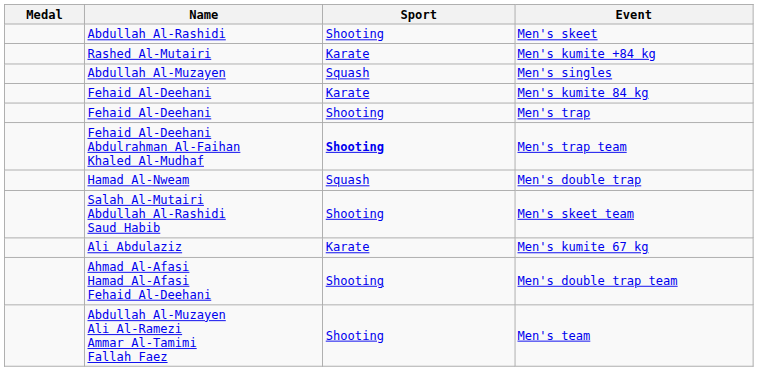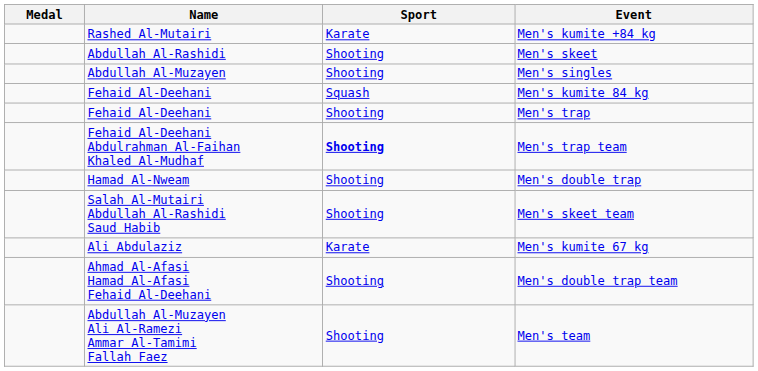 <table class="wikitable sortable" style="font-size:100%">
 <tr>
 <th width="80">Medal</th>
 <th width="250">Name</th>
 <th width="200">Sport</th>
 <th width="250">Event</th>
 </tr>
 <tr>
 <td></td>
+<td><a href='#'>Rashed Al-Mutairi</a></td>
+<td><a href='#'>Karate</a></td>
+<td><a href='#'>Men's kumite +84 kg</a></td>
+</tr>
+<tr>
+<td></td>
 <td><a href='#'>Abdullah Al-Rashidi</a></td>
 <td><a href='#'>Shooting</a></td>
 <td><a href='#'>Men's skeet</a></td>
 </tr>
 <tr>
 <td></td>
-<td><a href='#'>Rashed Al-Mutairi</a></td>
-<td><a href='#'>Karate</a></td>
-<td><a href='#'>Men's kumite +84 kg</a></td>
-</tr>
-<tr>
-<td></td>
 <td><a href='#'>Abdullah Al-Muzayen</a></td>
-<td><a href='#'>Squash</a></td>
+<td><a href='#'>Shooting</a></td>
 <td><a href='#'>Men's singles</a></td>
 </tr>
 <tr>
 <td></td>
 <td><a href='#'>Fehaid Al-Deehani</a></td>
-<td><a href='#'>Karate</a></td>
+<td><a href='#'>Squash</a></td>
 <td><a href='#'>Men's kumite 84 kg</a></td>
 </tr>
 <tr>
 <td></td>
 <td><a href='#'>Fehaid Al-Deehani</a></td>
 <td><a href='#'>Shooting</a></td>
 <td><a href='#'>Men's trap</a></td>
 </tr>
 <tr>
 <td></td>
 <td><a href='#'>Fehaid Al-Deehani</a><br><a href='#'>Abdulrahman Al-Faihan</a><br><a href='#'>Khaled Al-Mudhaf</a></td>
 <td><strong><a href='#'>Shooting</a></strong></td>
 <td><a href='#'>Men's trap team</a></td>
 </tr>
 <tr>
 <td></td>
 <td><a href='#'>Hamad Al-Nweam</a></td>
-<td><a href='#'>Squash</a></td>
+<td><a href='#'>Shooting</a></td>
 <td><a href='#'>Men's double trap</a></td>
 </tr>
 <tr>
 <td></td>
 <td><a href='#'>Salah Al-Mutairi</a><br><a href='#'>Abdullah Al-Rashidi</a><br><a href='#'>Saud Habib</a></td>
 <td><a href='#'>Shooting</a></td>
 <td><a href='#'>Men's skeet team</a></td>
 </tr>
 <tr>
 <td></td>
 <td><a href='#'>Ali Abdulaziz</a></td>
 <td><a href='#'>Karate</a></td>
 <td><a href='#'>Men's kumite 67 kg</a></td>
 </tr>
 <tr>
 <td></td>
 <td><a href='#'>Ahmad Al-Afasi</a><br><a href='#'>Hamad Al-Afasi</a><br><a href='#'>Fehaid Al-Deehani</a></td>
 <td><a href='#'>Shooting</a></td>
 <td><a href='#'>Men's double trap team</a></td>
 </tr>
 <tr>
 <td></td>
 <td><a href='#'>Abdullah Al-Muzayen</a><br><a href='#'>Ali Al-Ramezi</a><br><a href='#'>Ammar Al-Tamimi</a><br><a href='#'>Fallah Faez</a></td>
 <td><a href='#'>Shooting</a></td>
 <td><a href='#'>Men's team</a></td>
 </tr>
 </table>
